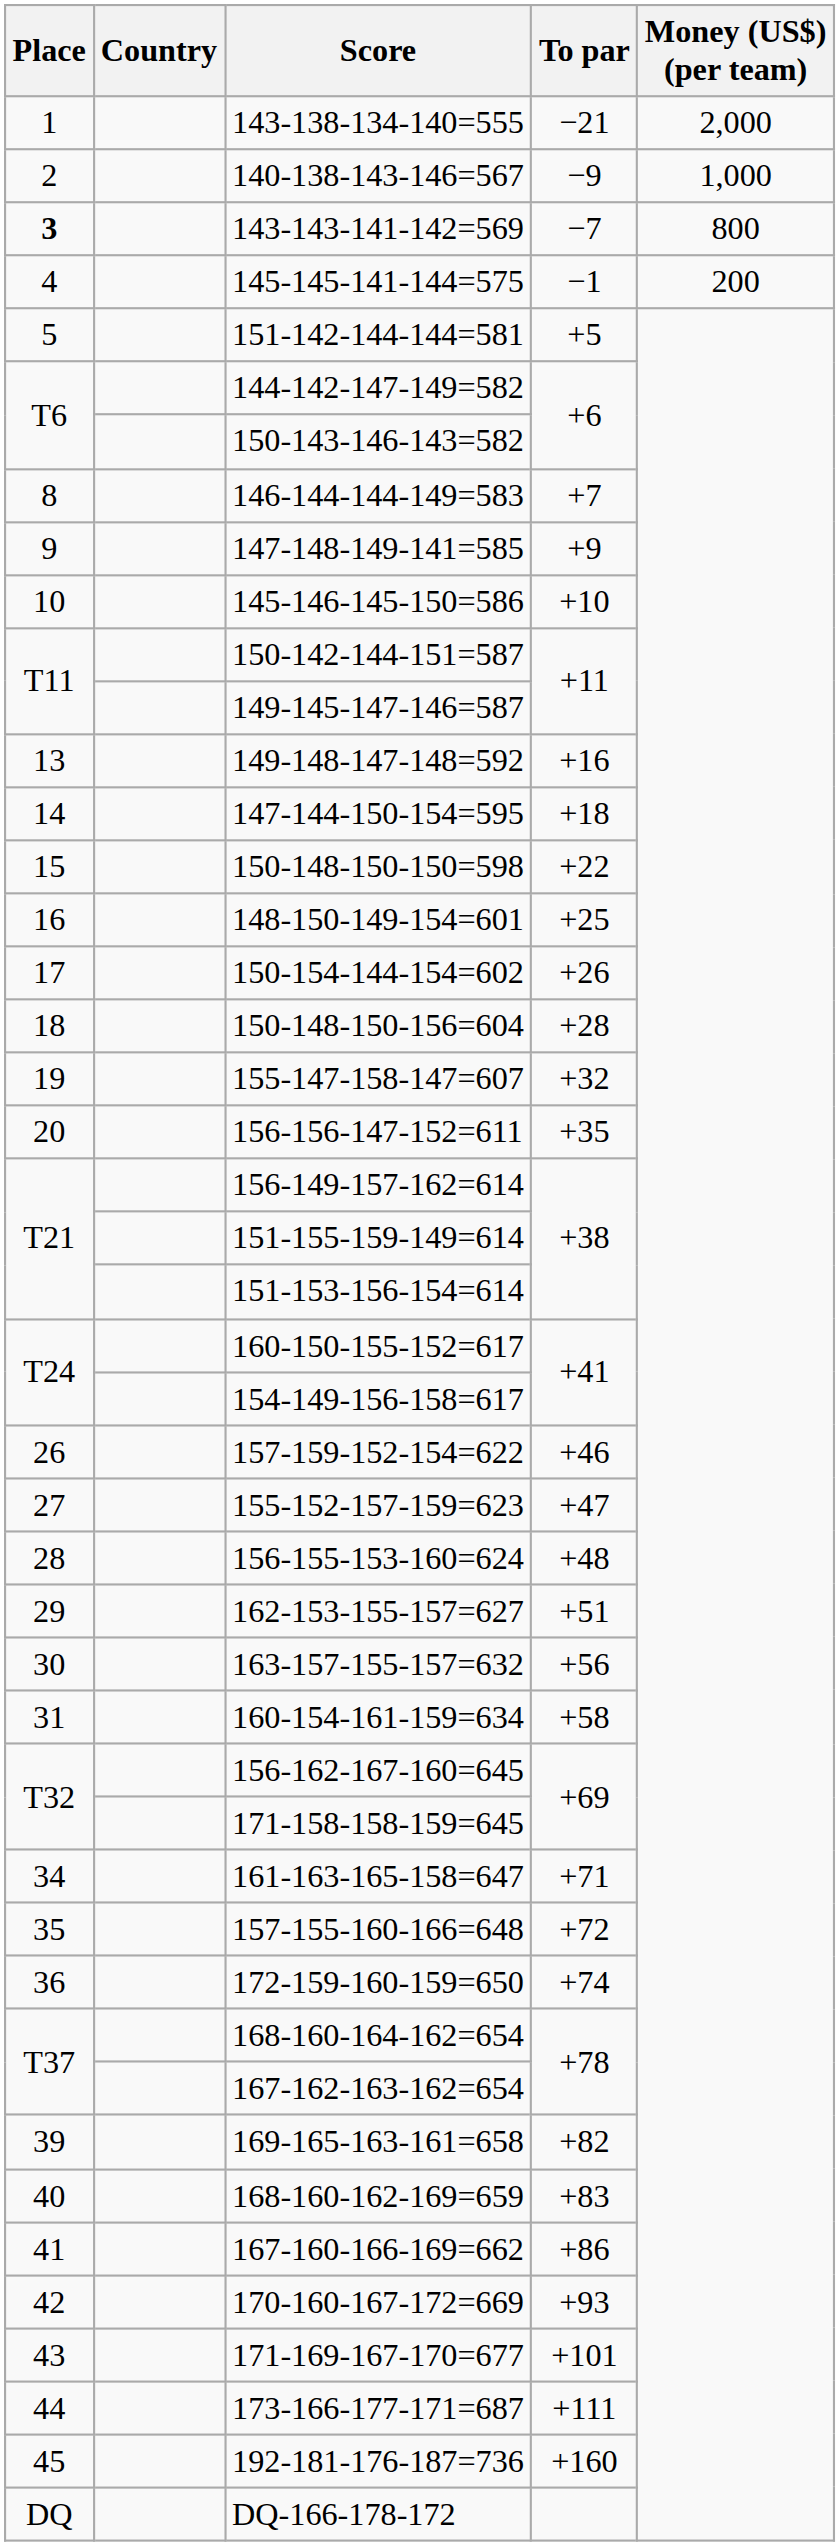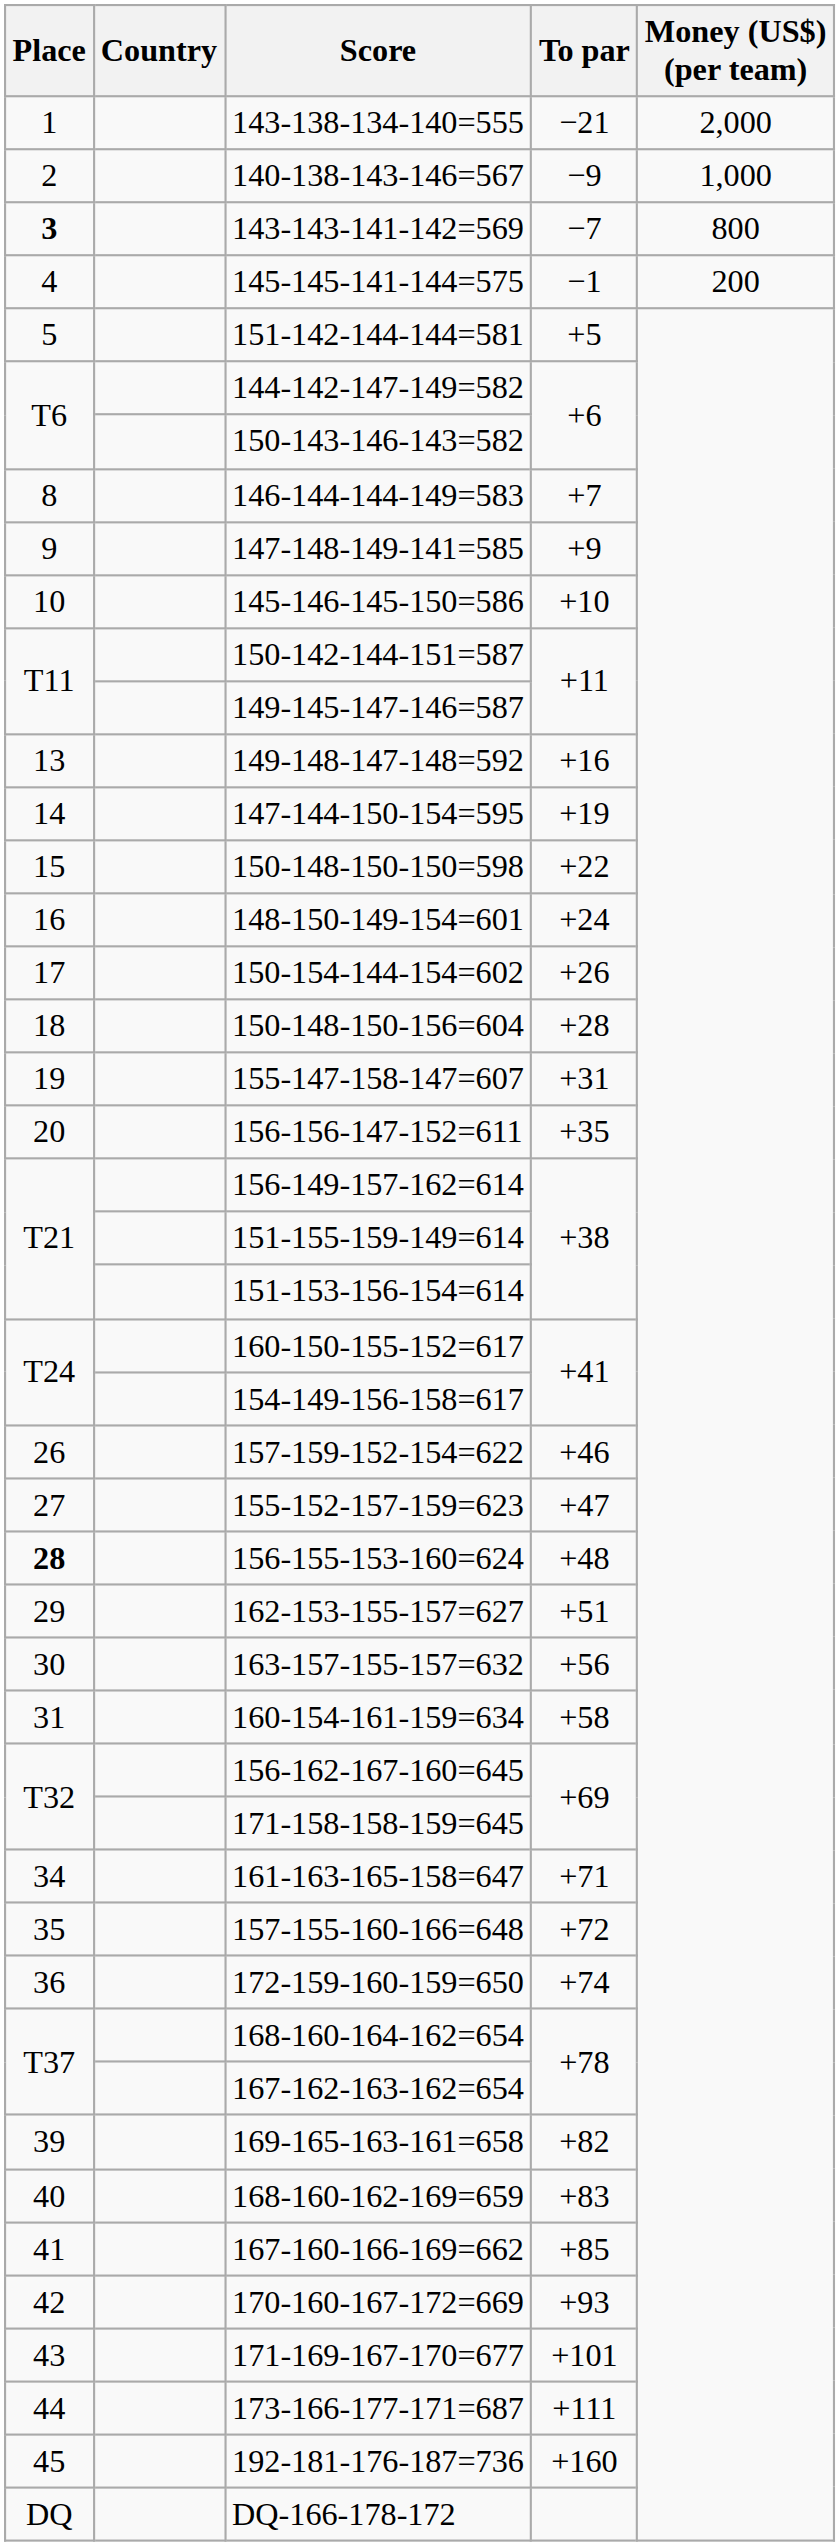 <table class="wikitable" style="font-size:95%;">
 <tr>
 <th>Place</th>
 <th>Country</th>
 <th>Score</th>
 <th>To par</th>
 <th>Money (US$)<br>(per team)</th>
 </tr>
 <tr>
 <td align=center>1</td>
 <td></td>
 <td>143-138-134-140=555</td>
 <td align=center>−21</td>
 <td align=center>2,000</td>
 </tr>
 <tr>
 <td align=center>2</td>
 <td></td>
 <td>140-138-143-146=567</td>
 <td align=center>−9</td>
 <td align=center>1,000</td>
 </tr>
 <tr>
 <td align=center><strong>3</strong></td>
 <td></td>
 <td>143-143-141-142=569</td>
 <td align=center>−7</td>
 <td align=center>800</td>
 </tr>
 <tr>
 <td align=center>4</td>
 <td></td>
 <td>145-145-141-144=575</td>
 <td align=center>−1</td>
 <td align=center>200</td>
 </tr>
 <tr>
 <td align=center>5</td>
 <td></td>
 <td>151-142-144-144=581</td>
 <td align=center>+5</td>
 <td rowspan=42></td>
 </tr>
 <tr>
 <td rowspan=2 align=center>T6</td>
 <td></td>
 <td>144-142-147-149=582</td>
 <td rowspan=2 align=center>+6</td>
 </tr>
 <tr>
 <td></td>
 <td>150-143-146-143=582</td>
 </tr>
 <tr>
 <td align=center>8</td>
 <td></td>
 <td>146-144-144-149=583</td>
 <td align=center>+7</td>
 </tr>
 <tr>
 <td align=center>9</td>
 <td></td>
 <td>147-148-149-141=585</td>
 <td align=center>+9</td>
 </tr>
 <tr>
 <td align=center>10</td>
 <td></td>
 <td>145-146-145-150=586</td>
 <td align=center>+10</td>
 </tr>
 <tr>
 <td rowspan=2 align=center>T11</td>
 <td></td>
 <td>150-142-144-151=587</td>
 <td rowspan=2 align=center>+11</td>
 </tr>
 <tr>
 <td></td>
 <td>149-145-147-146=587</td>
 </tr>
 <tr>
 <td align=center>13</td>
 <td></td>
 <td>149-148-147-148=592</td>
 <td align=center>+16</td>
 </tr>
 <tr>
 <td align=center>14</td>
 <td></td>
 <td>147-144-150-154=595</td>
-<td align=center>+18</td>
+<td align=center>+19</td>
 </tr>
 <tr>
 <td align=center>15</td>
 <td></td>
 <td>150-148-150-150=598</td>
 <td align=center>+22</td>
 </tr>
 <tr>
 <td align=center>16</td>
 <td></td>
 <td>148-150-149-154=601</td>
-<td align=center>+25</td>
+<td align=center>+24</td>
 </tr>
 <tr>
 <td align=center>17</td>
 <td></td>
 <td>150-154-144-154=602</td>
 <td align=center>+26</td>
 </tr>
 <tr>
 <td align=center>18</td>
 <td></td>
 <td>150-148-150-156=604</td>
 <td align=center>+28</td>
 </tr>
 <tr>
 <td align=center>19</td>
 <td></td>
 <td>155-147-158-147=607</td>
-<td align=center>+32</td>
+<td align=center>+31</td>
 </tr>
 <tr>
 <td align=center>20</td>
 <td></td>
 <td>156-156-147-152=611</td>
 <td align=center>+35</td>
 </tr>
 <tr>
 <td rowspan=3 align=center>T21</td>
 <td></td>
 <td>156-149-157-162=614</td>
 <td rowspan=3 align=center>+38</td>
 </tr>
 <tr>
 <td></td>
 <td>151-155-159-149=614</td>
 </tr>
 <tr>
 <td></td>
 <td>151-153-156-154=614</td>
 </tr>
 <tr>
 <td rowspan=2 align=center>T24</td>
 <td></td>
 <td>160-150-155-152=617</td>
 <td rowspan=2 align=center>+41</td>
 </tr>
 <tr>
 <td></td>
 <td>154-149-156-158=617</td>
 </tr>
 <tr>
 <td align=center>26</td>
 <td></td>
 <td>157-159-152-154=622</td>
 <td align=center>+46</td>
 </tr>
 <tr>
 <td align=center>27</td>
 <td></td>
 <td>155-152-157-159=623</td>
 <td align=center>+47</td>
 </tr>
 <tr>
-<td align=center>28</td>
+<td align=center><strong>28</strong></td>
 <td></td>
 <td>156-155-153-160=624</td>
 <td align=center>+48</td>
 </tr>
 <tr>
 <td align=center>29</td>
 <td></td>
 <td>162-153-155-157=627</td>
 <td align=center>+51</td>
 </tr>
 <tr>
 <td align=center>30</td>
 <td></td>
 <td>163-157-155-157=632</td>
 <td align=center>+56</td>
 </tr>
 <tr>
 <td align=center>31</td>
 <td></td>
 <td>160-154-161-159=634</td>
 <td align=center>+58</td>
 </tr>
 <tr>
 <td rowspan=2 align=center>T32</td>
 <td></td>
 <td>156-162-167-160=645</td>
 <td rowspan=2 align=center>+69</td>
 </tr>
 <tr>
 <td></td>
 <td>171-158-158-159=645</td>
 </tr>
 <tr>
 <td align=center>34</td>
 <td></td>
 <td>161-163-165-158=647</td>
 <td align=center>+71</td>
 </tr>
 <tr>
 <td align=center>35</td>
 <td></td>
 <td>157-155-160-166=648</td>
 <td align=center>+72</td>
 </tr>
 <tr>
 <td align=center>36</td>
 <td></td>
 <td>172-159-160-159=650</td>
 <td align=center>+74</td>
 </tr>
 <tr>
 <td rowspan=2 align=center>T37</td>
 <td></td>
 <td>168-160-164-162=654</td>
 <td rowspan=2 align=center>+78</td>
 </tr>
 <tr>
 <td></td>
 <td>167-162-163-162=654</td>
 </tr>
 <tr>
 <td align=center>39</td>
 <td></td>
 <td>169-165-163-161=658</td>
 <td align=center>+82</td>
 </tr>
 <tr>
 <td align=center>40</td>
 <td></td>
 <td>168-160-162-169=659</td>
 <td align=center>+83</td>
 </tr>
 <tr>
 <td align=center>41</td>
 <td></td>
 <td>167-160-166-169=662</td>
-<td align=center>+86</td>
+<td align=center>+85</td>
 </tr>
 <tr>
 <td align=center>42</td>
 <td></td>
 <td>170-160-167-172=669</td>
 <td align=center>+93</td>
 </tr>
 <tr>
 <td align=center>43</td>
 <td></td>
 <td>171-169-167-170=677</td>
 <td align=center>+101</td>
 </tr>
 <tr>
 <td align=center>44</td>
 <td></td>
 <td>173-166-177-171=687</td>
 <td align=center>+111</td>
 </tr>
 <tr>
 <td align=center>45</td>
 <td></td>
 <td>192-181-176-187=736</td>
 <td align=center>+160</td>
 </tr>
 <tr>
 <td align=center>DQ</td>
 <td></td>
 <td>DQ-166-178-172</td>
 <td></td>
 </tr>
 </table>
